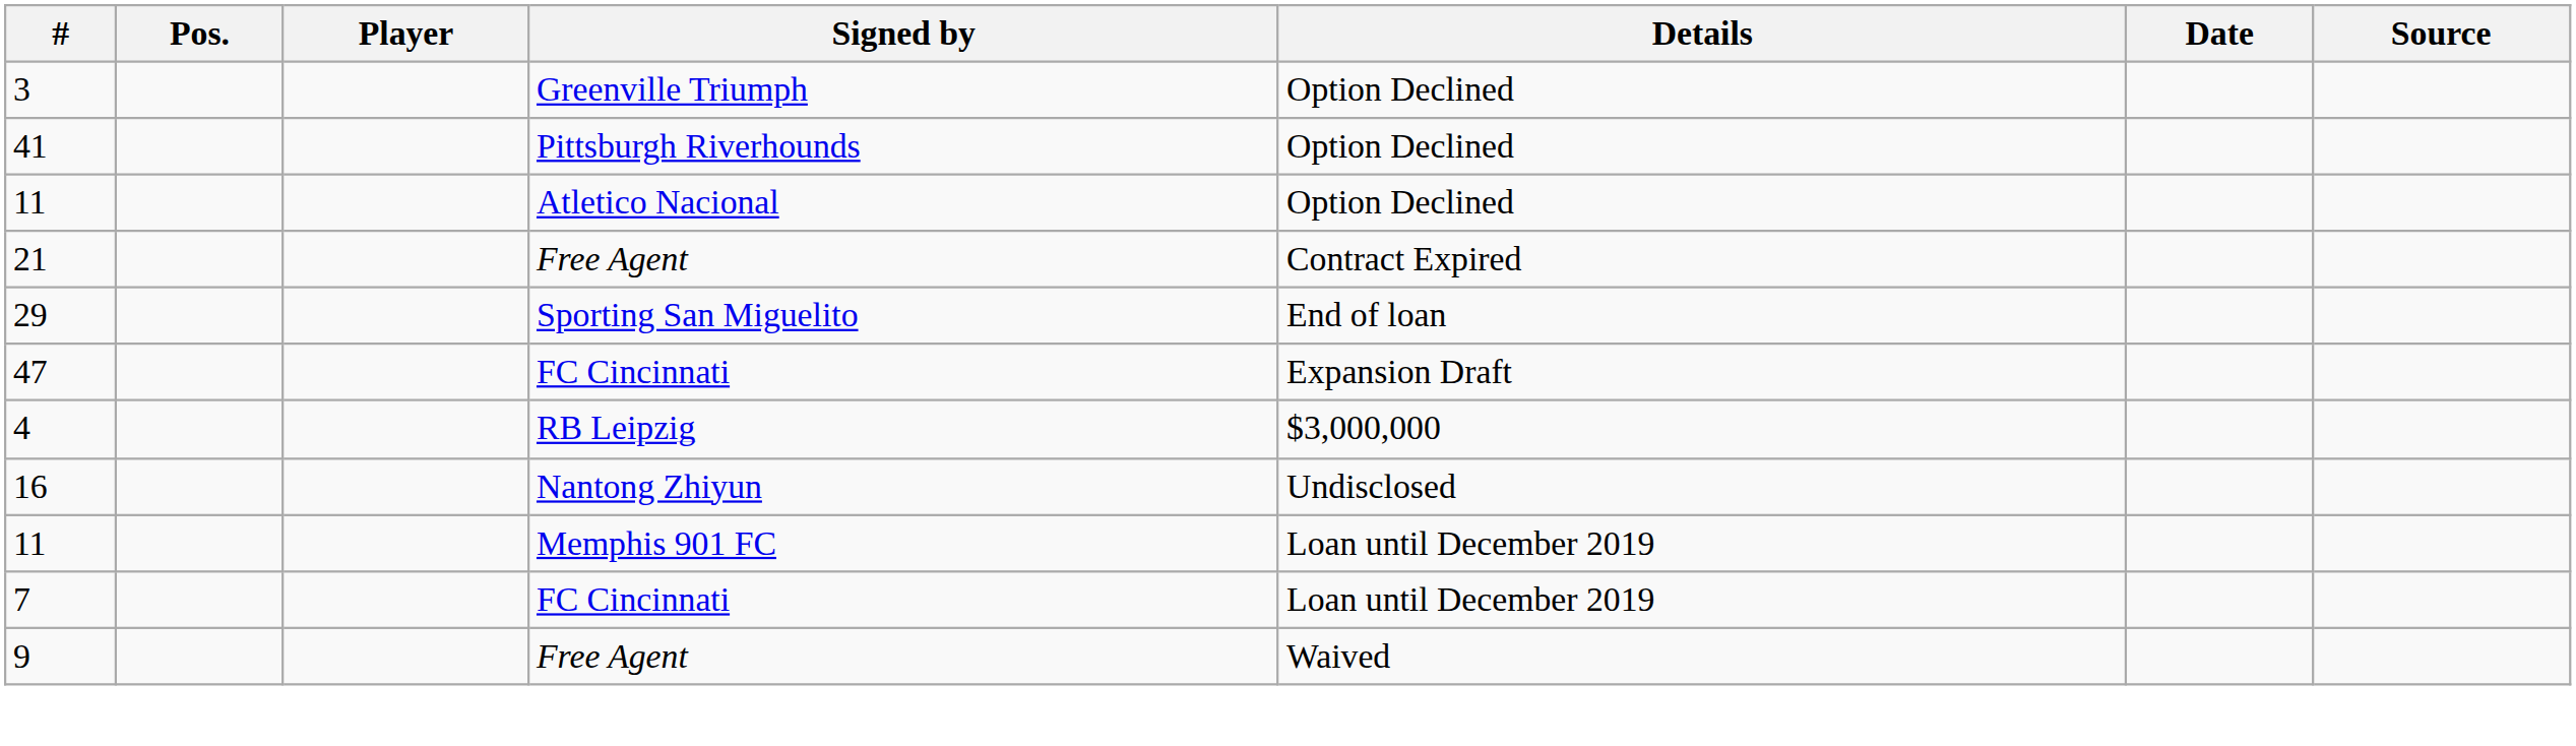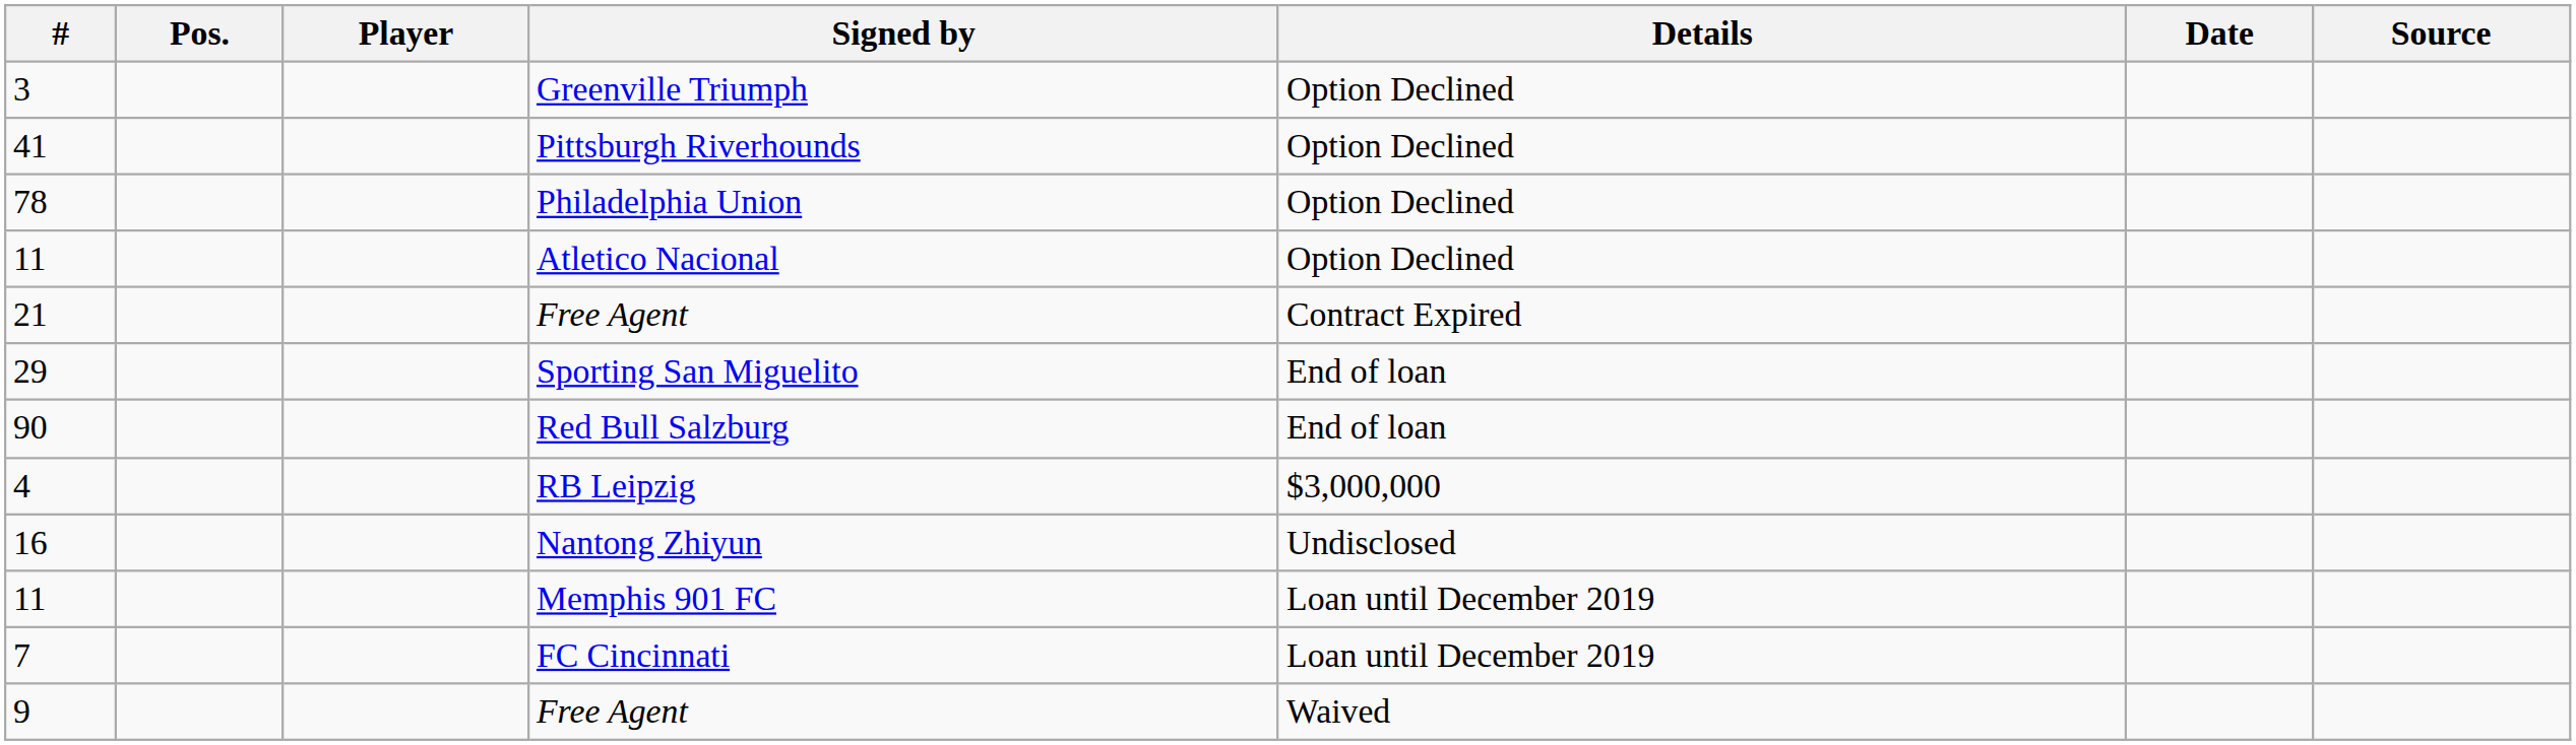 <table class="wikitable sortable" style="width:90%; text-align:center; font-size:95%; text-align:left;">
 <tr>
 <th>#</th>
 <th>Pos.</th>
 <th>Player</th>
 <th>Signed by</th>
 <th>Details</th>
 <th>Date</th>
 <th>Source</th>
 </tr>
 <tr>
 <td>3</td>
 <td></td>
 <td></td>
 <td> <a href='#'>Greenville Triumph</a></td>
 <td>Option Declined</td>
 <td></td>
 <td></td>
 </tr>
 <tr>
 <td>41</td>
 <td></td>
 <td></td>
 <td> <a href='#'>Pittsburgh Riverhounds</a></td>
+<td>Option Declined</td>
+<td></td>
+<td></td>
+</tr>
+<tr>
+<td>78</td>
+<td></td>
+<td></td>
+<td> <a href='#'>Philadelphia Union</a></td>
 <td>Option Declined</td>
 <td></td>
 <td></td>
 </tr>
 <tr>
 <td>11</td>
 <td></td>
 <td></td>
 <td> <a href='#'>Atletico Nacional</a></td>
 <td>Option Declined</td>
 <td></td>
 <td></td>
 </tr>
 <tr>
 <td>21</td>
 <td></td>
 <td></td>
 <td><em>Free Agent</em></td>
 <td>Contract Expired</td>
 <td></td>
 <td></td>
 </tr>
 <tr>
 <td>29</td>
 <td></td>
 <td></td>
 <td> <a href='#'>Sporting San Miguelito</a></td>
 <td>End of loan</td>
 <td></td>
 <td></td>
 </tr>
 <tr>
-<td>47</td>
+<td>90</td>
 <td></td>
 <td></td>
-<td> <a href='#'>FC Cincinnati</a></td>
-<td>Expansion Draft</td>
+<td> <a href='#'>Red Bull Salzburg</a></td>
+<td>End of loan</td>
 <td></td>
 <td></td>
 </tr>
 <tr>
 <td>4</td>
 <td></td>
 <td></td>
 <td> <a href='#'>RB Leipzig</a></td>
 <td>$3,000,000</td>
 <td></td>
 <td></td>
 </tr>
 <tr>
 <td>16</td>
 <td></td>
 <td></td>
 <td> <a href='#'>Nantong Zhiyun</a></td>
 <td>Undisclosed</td>
 <td></td>
 <td></td>
 </tr>
 <tr>
 <td>11</td>
 <td></td>
 <td></td>
 <td> <a href='#'>Memphis 901 FC</a></td>
 <td>Loan until December 2019</td>
 <td></td>
 <td></td>
 </tr>
 <tr>
 <td>7</td>
 <td></td>
 <td></td>
 <td> <a href='#'>FC Cincinnati</a></td>
 <td>Loan until December 2019</td>
 <td></td>
 <td></td>
 </tr>
 <tr>
 <td>9</td>
 <td></td>
 <td></td>
 <td><em>Free Agent</em></td>
 <td>Waived</td>
 <td></td>
 <td></td>
 </tr>
 </table>
